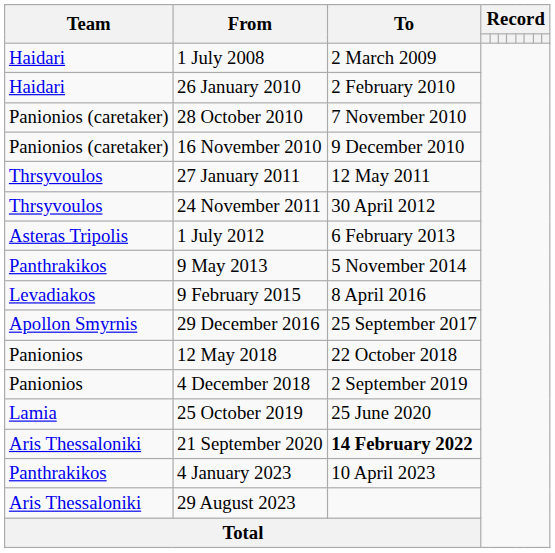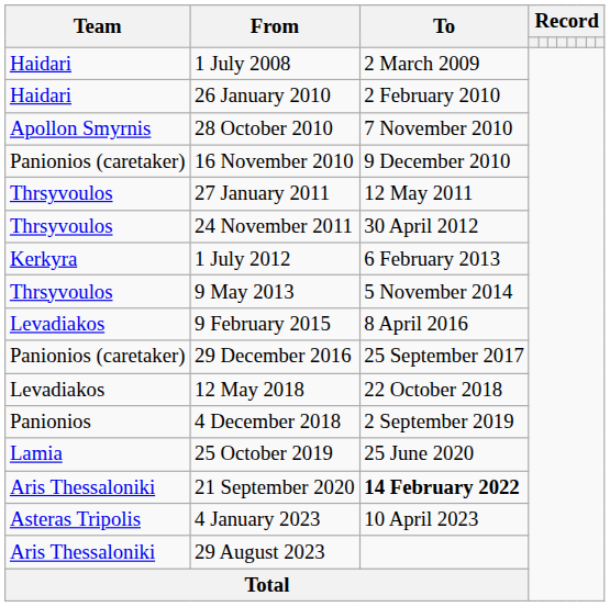 <table class="wikitable" style="text-align: center">
 <tr>
 <th rowspan="2">Team</th>
 <th rowspan="2">From</th>
 <th rowspan="2">To</th>
 <th colspan="8">Record</th>
 </tr>
 <tr>
 <th></th>
 <th></th>
 <th></th>
 <th></th>
 <th></th>
 <th></th>
 <th></th>
 <th></th>
 </tr>
 <tr>
 <td align="left"><a href='#'>Haidari</a></td>
 <td align="left">1 July 2008</td>
 <td align="left">2 March 2009<br></td>
 </tr>
 <tr>
 <td align="left"><a href='#'>Haidari</a></td>
 <td align="left">26 January 2010</td>
 <td align="left">2 February 2010<br></td>
 </tr>
 <tr>
-<td align="left">Panionios (caretaker)</td>
+<td align="left"><a href='#'>Apollon Smyrnis</a></td>
 <td align="left">28 October 2010</td>
 <td align="left">7 November 2010<br></td>
 </tr>
 <tr>
 <td align="left">Panionios (caretaker)</td>
 <td align="left">16 November 2010</td>
 <td align="left">9 December 2010<br></td>
 </tr>
 <tr>
 <td align="left"><a href='#'>Thrsyvoulos</a></td>
 <td align="left">27 January 2011</td>
 <td align="left">12 May 2011<br></td>
 </tr>
 <tr>
 <td align="left"><a href='#'>Thrsyvoulos</a></td>
 <td align="left">24 November 2011</td>
 <td align="left">30 April 2012<br></td>
 </tr>
 <tr>
-<td align="left"><a href='#'>Asteras Tripolis</a></td>
+<td align="left"><a href='#'>Kerkyra</a></td>
 <td align="left">1 July 2012</td>
 <td align="left">6 February 2013<br></td>
 </tr>
 <tr>
-<td align="left"><a href='#'>Panthrakikos</a></td>
+<td align="left"><a href='#'>Thrsyvoulos</a></td>
 <td align="left">9 May 2013</td>
 <td align="left">5 November 2014<br></td>
 </tr>
 <tr>
 <td align="left"><a href='#'>Levadiakos</a></td>
 <td align="left">9 February 2015</td>
 <td align="left">8 April 2016<br></td>
 </tr>
 <tr>
-<td align="left"><a href='#'>Apollon Smyrnis</a></td>
+<td align="left">Panionios (caretaker)</td>
 <td align="left">29 December 2016</td>
 <td align="left">25 September 2017<br></td>
 </tr>
 <tr>
-<td align="left">Panionios</td>
+<td align="left">Levadiakos</td>
 <td align="left">12 May 2018</td>
 <td align="left">22 October 2018<br></td>
 </tr>
 <tr>
 <td align="left">Panionios</td>
 <td align="left">4 December 2018</td>
 <td align="left">2 September 2019<br></td>
 </tr>
 <tr>
 <td align="left"><a href='#'>Lamia</a></td>
 <td align="left">25 October 2019</td>
 <td align="left">25 June 2020<br></td>
 </tr>
 <tr>
 <td align="left"><a href='#'>Aris Thessaloniki</a></td>
 <td align="left">21 September 2020</td>
 <td align="left"><strong>14 February 2022<br></strong></td>
 </tr>
 <tr>
-<td align="left"><a href='#'>Panthrakikos</a></td>
+<td align="left"><a href='#'>Asteras Tripolis</a></td>
 <td align="left">4 January 2023</td>
 <td align="left">10 April 2023<br></td>
 </tr>
 <tr>
 <td align="left"><a href='#'>Aris Thessaloniki</a></td>
 <td align="left">29 August 2023</td>
 <td align="left"><br></td>
 </tr>
 <tr>
 <th colspan=3>Total<br></th>
 </tr>
 </table>
